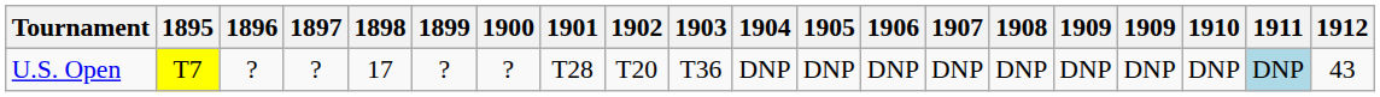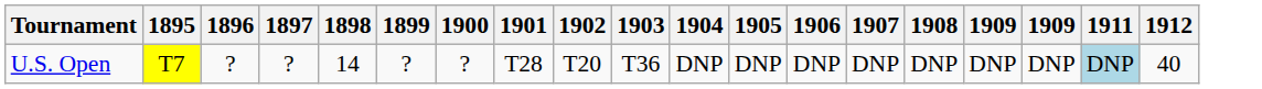 <table class="wikitable" style="font-size:95%;text-align:center;">
 <tr>
 <th>Tournament</th>
 <th>1895</th>
 <th>1896</th>
 <th>1897</th>
 <th>1898</th>
 <th>1899</th>
 <th>1900</th>
 <th>1901</th>
 <th>1902</th>
 <th>1903</th>
 <th>1904</th>
 <th>1905</th>
 <th>1906</th>
 <th>1907</th>
 <th>1908</th>
 <th>1909</th>
 <th>1909</th>
-<th>1910</th>
 <th>1911</th>
 <th>1912</th>
 </tr>
 <tr>
 <td align=left><a href='#'>U.S. Open</a></td>
 <td style="background:yellow;">T7</td>
 <td>?</td>
 <td>?</td>
-<td>17</td>
+<td>14</td>
 <td>?</td>
 <td>?</td>
 <td>T28</td>
 <td>T20</td>
 <td>T36</td>
 <td>DNP</td>
 <td>DNP</td>
 <td>DNP</td>
 <td>DNP</td>
 <td>DNP</td>
 <td>DNP</td>
 <td>DNP</td>
-<td>DNP</td>
 <td style="background: lightblue;">DNP</td>
-<td>43</td>
+<td>40</td>
 </tr>
 </table>
